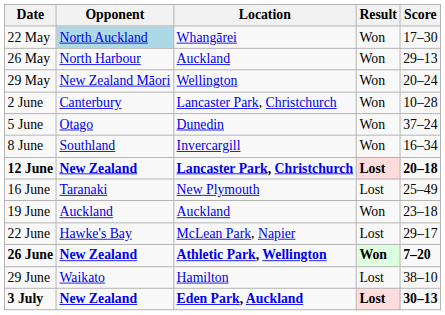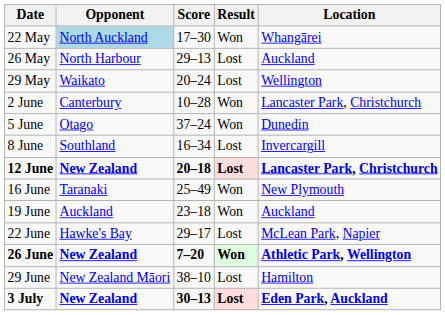 <table class="wikitable">
 <tr>
 <th>Date</th>
 <th>Opponent</th>
+<th>Score</th>
+<th>Result</th>
 <th>Location</th>
-<th>Result</th>
-<th>Score</th>
 </tr>
 <tr>
 <td>22 May</td>
 <td style="background: lightblue;"><a href='#'>North Auckland</a></td>
+<td>17–30</td>
+<td>Won</td>
 <td><a href='#'>Whangārei</a></td>
-<td>Won</td>
-<td>17–30</td>
 </tr>
 <tr>
 <td>26 May</td>
 <td><a href='#'>North Harbour</a></td>
+<td>29–13</td>
+<td>Lost</td>
 <td><a href='#'>Auckland</a></td>
-<td>Won</td>
-<td>29–13</td>
 </tr>
 <tr>
 <td>29 May</td>
-<td><a href='#'>New Zealand Māori</a></td>
+<td><a href='#'>Waikato</a></td>
+<td>20–24</td>
+<td>Lost</td>
 <td><a href='#'>Wellington</a></td>
-<td>Won</td>
-<td>20–24</td>
 </tr>
 <tr>
 <td>2 June</td>
 <td><a href='#'>Canterbury</a></td>
+<td>10–28</td>
+<td>Won</td>
 <td><a href='#'>Lancaster Park</a>, <a href='#'>Christchurch</a></td>
-<td>Won</td>
-<td>10–28</td>
 </tr>
 <tr>
 <td>5 June</td>
 <td><a href='#'>Otago</a></td>
+<td>37–24</td>
+<td>Won</td>
 <td><a href='#'>Dunedin</a></td>
-<td>Won</td>
-<td>37–24</td>
 </tr>
 <tr>
 <td>8 June</td>
 <td><a href='#'>Southland</a></td>
+<td>16–34</td>
+<td>Lost</td>
 <td><a href='#'>Invercargill</a></td>
-<td>Won</td>
-<td>16–34</td>
 </tr>
 <tr>
 <td><strong>12 June</strong></td>
 <td><strong><a href='#'>New Zealand</a></strong></td>
+<td><strong>20–18</strong></td>
+<td style="background:#ffdddd"><strong>Lost</strong></td>
 <td><strong><a href='#'>Lancaster Park</a>, <a href='#'>Christchurch</a></strong></td>
-<td style="background:#ffdddd"><strong>Lost</strong></td>
-<td><strong>20–18</strong></td>
 </tr>
 <tr>
 <td>16 June</td>
 <td><a href='#'>Taranaki</a></td>
+<td>25–49</td>
+<td>Won</td>
 <td><a href='#'>New Plymouth</a></td>
-<td>Lost</td>
-<td>25–49</td>
 </tr>
 <tr>
 <td>19 June</td>
 <td><a href='#'>Auckland</a></td>
+<td>23–18</td>
+<td>Won</td>
 <td><a href='#'>Auckland</a></td>
-<td>Won</td>
-<td>23–18</td>
 </tr>
 <tr>
 <td>22 June</td>
 <td><a href='#'>Hawke's Bay</a></td>
+<td>29–17</td>
+<td>Lost</td>
 <td><a href='#'>McLean Park</a>, <a href='#'>Napier</a></td>
-<td>Lost</td>
-<td>29–17</td>
 </tr>
 <tr>
 <td><strong>26 June</strong></td>
 <td><strong><a href='#'>New Zealand</a></strong></td>
+<td><strong>7–20</strong></td>
+<td style="background:#ddffdd"><strong>Won</strong></td>
 <td><strong><a href='#'>Athletic Park</a>, <a href='#'>Wellington</a></strong></td>
-<td style="background:#ddffdd"><strong>Won</strong></td>
-<td><strong>7–20</strong></td>
 </tr>
 <tr>
 <td>29 June</td>
-<td><a href='#'>Waikato</a></td>
+<td><a href='#'>New Zealand Māori</a></td>
+<td>38–10</td>
+<td>Lost</td>
 <td><a href='#'>Hamilton</a></td>
-<td>Lost</td>
-<td>38–10</td>
 </tr>
 <tr>
 <td><strong>3 July</strong></td>
 <td><strong><a href='#'>New Zealand</a></strong></td>
+<td><strong>30–13</strong></td>
+<td style="background:#ffdddd"><strong>Lost</strong></td>
 <td><strong><a href='#'>Eden Park</a>, <a href='#'>Auckland</a></strong></td>
-<td style="background:#ffdddd"><strong>Lost</strong></td>
-<td><strong>30–13</strong></td>
 </tr>
 </table>
